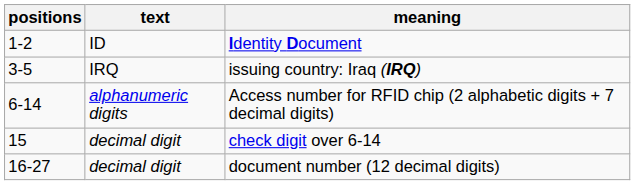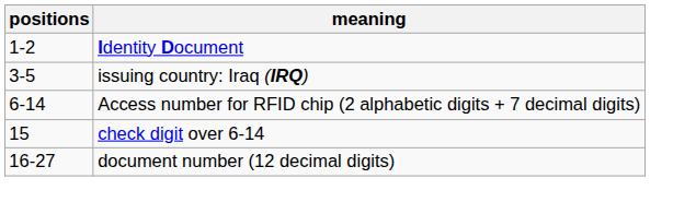 <table class="wikitable">
 <tr>
 <th>positions</th>
-<th>text</th>
 <th>meaning</th>
 </tr>
 <tr>
 <td>1-2</td>
-<td>ID</td>
 <td><a href='#'><strong>I</strong>dentity <strong>D</strong>ocument</a></td>
 </tr>
 <tr>
 <td>3-5</td>
-<td>IRQ</td>
 <td>issuing country: Iraq <em>(<strong>IRQ</strong>)</em></td>
 </tr>
 <tr>
 <td>6-14</td>
-<td><em><a href='#'>alphanumeric</a> digits</em></td>
 <td>Access number for RFID chip (2 alphabetic digits + 7 decimal digits)</td>
 </tr>
 <tr>
 <td>15</td>
-<td><em>decimal digit</em></td>
 <td><a href='#'>check digit</a> over 6-14</td>
 </tr>
 <tr>
 <td>16-27</td>
-<td><em>decimal digit</em></td>
 <td>document number (12 decimal digits)</td>
 </tr>
 </table>
